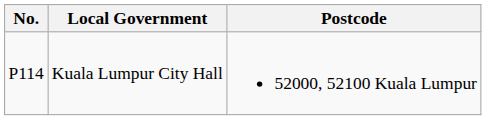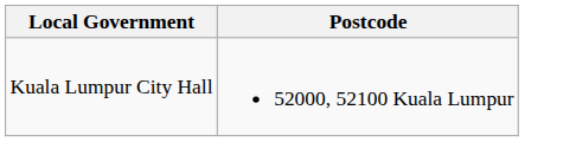 <table class="wikitable">
 <tr>
-<th>No.</th>
 <th>Local Government</th>
 <th>Postcode</th>
 </tr>
 <tr>
-<td>P114</td>
 <td>Kuala Lumpur City Hall</td>
 <td><br><ul><li>52000, 52100 Kuala Lumpur</li></ul></td>
 </tr>
 </table>
